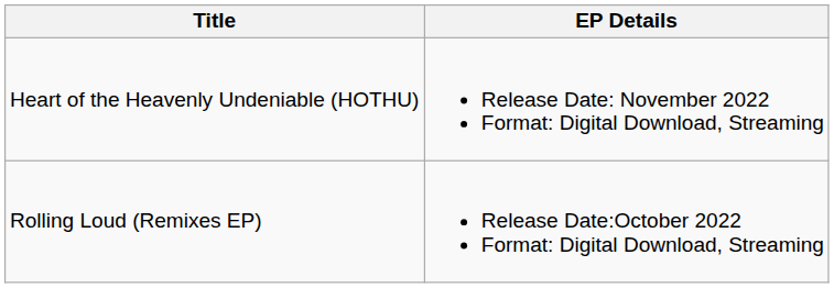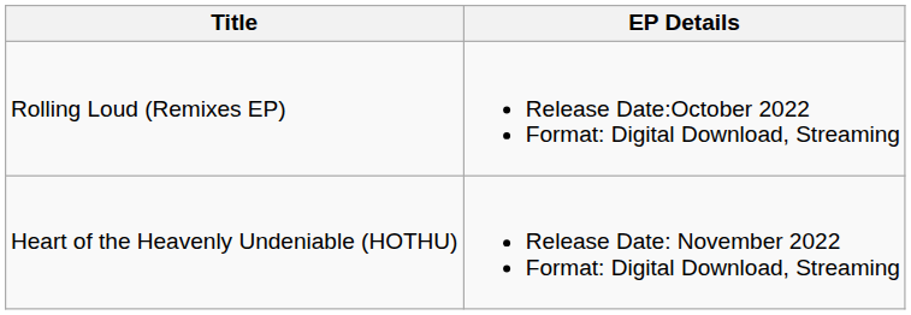 <table class="wikitable">
 <tr>
 <th>Title</th>
 <th>EP Details</th>
 </tr>
 <tr>
+<td>Rolling Loud (Remixes EP)</td>
+<td><br><ul><li>Release Date:October 2022</li><li>Format: Digital Download, Streaming</li></ul></td>
+</tr>
+<tr>
 <td>Heart of the Heavenly Undeniable (HOTHU)</td>
 <td><br><ul><li>Release Date: November 2022</li><li>Format: Digital Download, Streaming</li></ul></td>
 </tr>
-<tr>
-<td>Rolling Loud (Remixes EP)</td>
-<td><br><ul><li>Release Date:October 2022</li><li>Format: Digital Download, Streaming</li></ul></td>
-</tr>
 </table>
